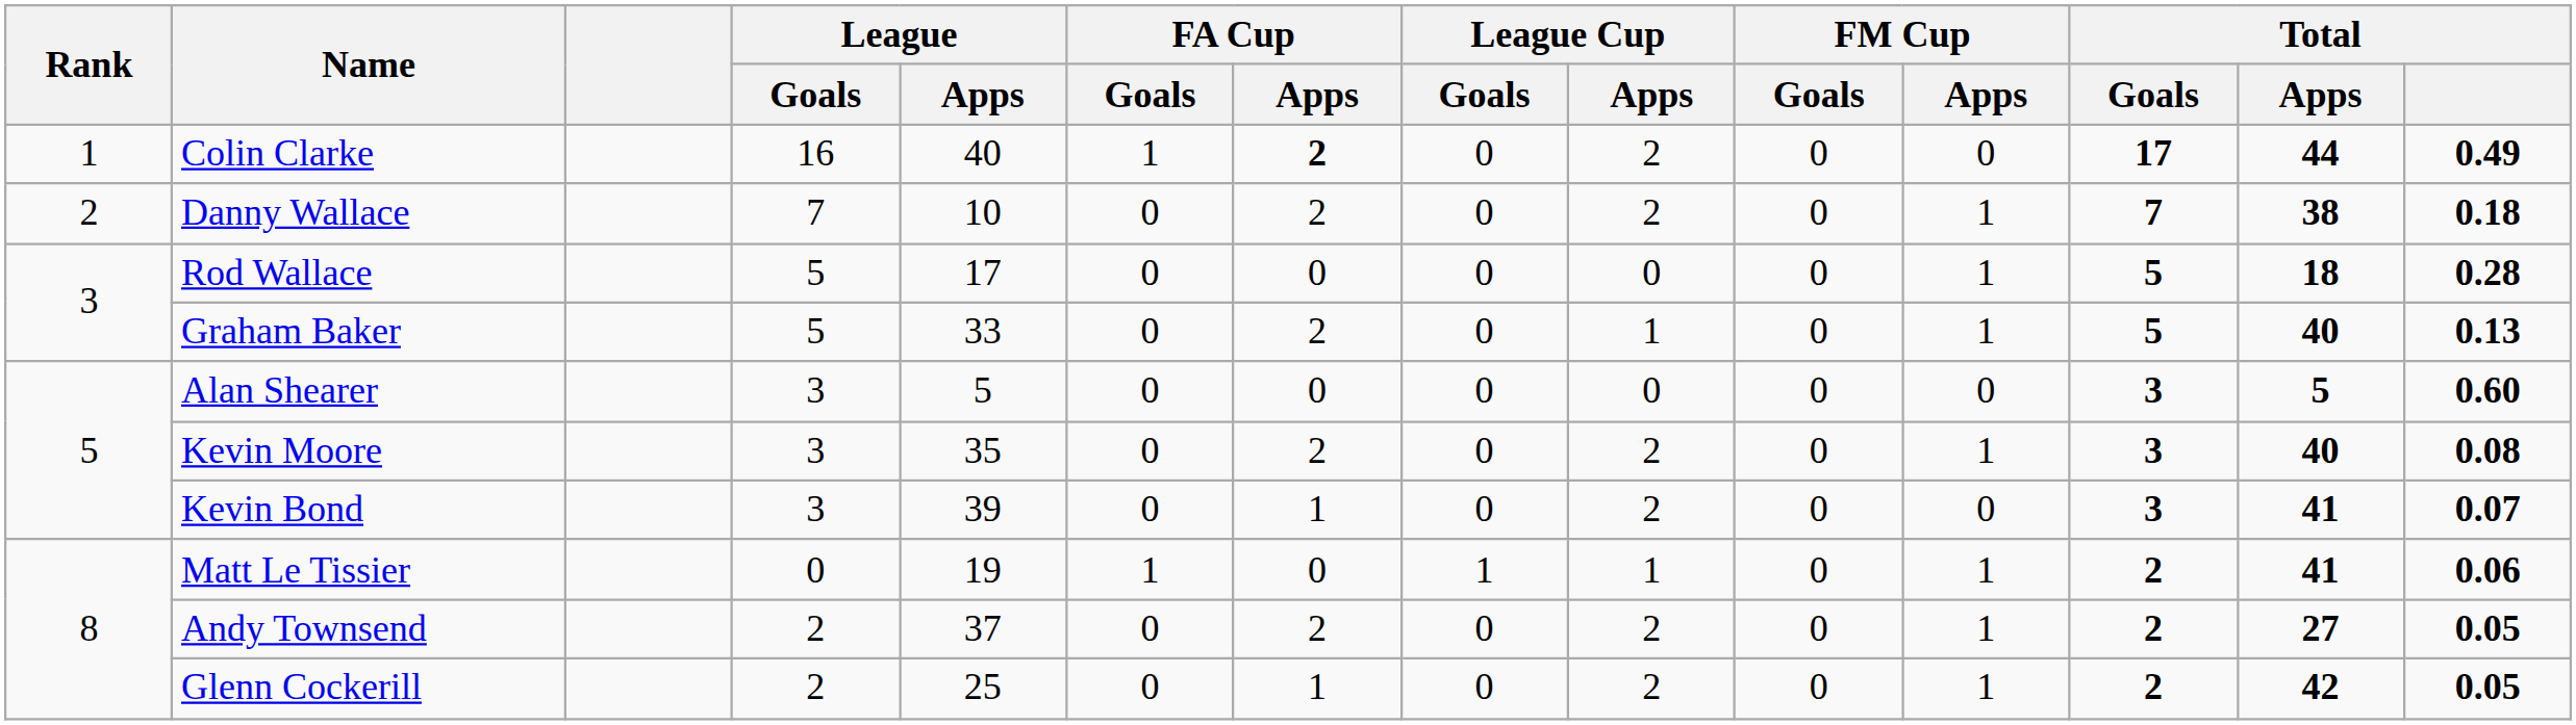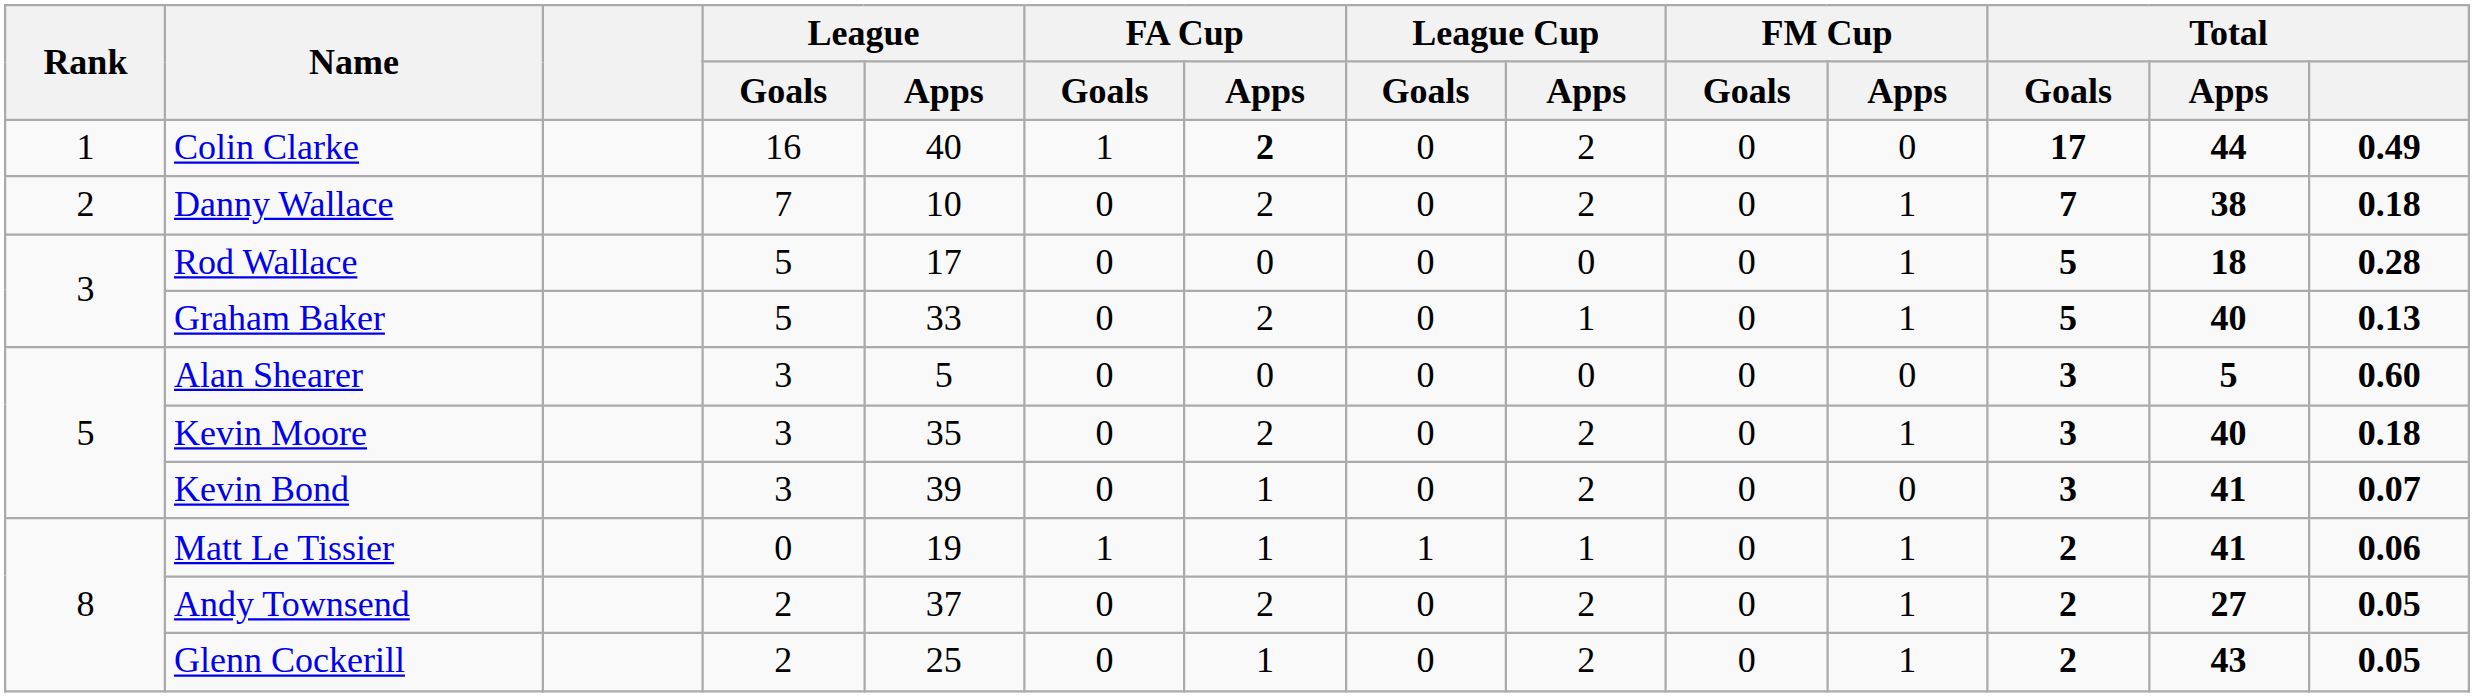 <table class="wikitable plainrowheaders" style="text-align:center;">
 <tr>
 <th scope="col" rowspan="2" style="width:4em;">Rank</th>
 <th scope="col" rowspan="2" style="width:10em;">Name</th>
 <th scope="col" rowspan="2" style="width:4em;"></th>
 <th scope="col" colspan="2">League</th>
 <th scope="col" colspan="2">FA Cup</th>
 <th scope="col" colspan="2">League Cup</th>
 <th scope="col" colspan="2">FM Cup</th>
 <th scope="col" colspan="3">Total</th>
 </tr>
 <tr>
 <th scope="col" style="width:4em;">Goals</th>
 <th scope="col" style="width:4em;">Apps</th>
 <th scope="col" style="width:4em;">Goals</th>
 <th scope="col" style="width:4em;">Apps</th>
 <th scope="col" style="width:4em;">Goals</th>
 <th scope="col" style="width:4em;">Apps</th>
 <th scope="col" style="width:4em;">Goals</th>
 <th scope="col" style="width:4em;">Apps</th>
 <th scope="col" style="width:4em;">Goals</th>
 <th scope="col" style="width:4em;">Apps</th>
 <th scope="col" style="width:4em;"></th>
 </tr>
 <tr>
 <td>1</td>
 <td align="left"><a href='#'>Colin Clarke</a></td>
 <td></td>
 <td>16</td>
 <td>40</td>
 <td>1</td>
 <td><strong>2</strong></td>
 <td>0</td>
 <td>2</td>
 <td>0</td>
 <td>0</td>
 <td><strong>17</strong></td>
 <td><strong>44</strong></td>
 <td><strong>0.49</strong></td>
 </tr>
 <tr>
 <td>2</td>
 <td align="left"><a href='#'>Danny Wallace</a></td>
 <td></td>
 <td>7</td>
 <td>10</td>
 <td>0</td>
 <td>2</td>
 <td>0</td>
 <td>2</td>
 <td>0</td>
 <td>1</td>
 <td><strong>7</strong></td>
 <td><strong>38</strong></td>
 <td><strong>0.18</strong></td>
 </tr>
 <tr>
 <td rowspan="2">3</td>
 <td align="left"><a href='#'>Rod Wallace</a></td>
 <td></td>
 <td>5</td>
 <td>17</td>
 <td>0</td>
 <td>0</td>
 <td>0</td>
 <td>0</td>
 <td>0</td>
 <td>1</td>
 <td><strong>5</strong></td>
 <td><strong>18</strong></td>
 <td><strong>0.28</strong></td>
 </tr>
 <tr>
 <td align="left"><a href='#'>Graham Baker</a></td>
 <td></td>
 <td>5</td>
 <td>33</td>
 <td>0</td>
 <td>2</td>
 <td>0</td>
 <td>1</td>
 <td>0</td>
 <td>1</td>
 <td><strong>5</strong></td>
 <td><strong>40</strong></td>
 <td><strong>0.13</strong></td>
 </tr>
 <tr>
 <td rowspan="3">5</td>
 <td align="left"><a href='#'>Alan Shearer</a></td>
 <td></td>
 <td>3</td>
 <td>5</td>
 <td>0</td>
 <td>0</td>
 <td>0</td>
 <td>0</td>
 <td>0</td>
 <td>0</td>
 <td><strong>3</strong></td>
 <td><strong>5</strong></td>
 <td><strong>0.60</strong></td>
 </tr>
 <tr>
 <td align="left"><a href='#'>Kevin Moore</a></td>
 <td></td>
 <td>3</td>
 <td>35</td>
 <td>0</td>
 <td>2</td>
 <td>0</td>
 <td>2</td>
 <td>0</td>
 <td>1</td>
 <td><strong>3</strong></td>
 <td><strong>40</strong></td>
-<td><strong>0.08</strong></td>
+<td><strong>0.18</strong></td>
 </tr>
 <tr>
 <td align="left"><a href='#'>Kevin Bond</a></td>
 <td></td>
 <td>3</td>
 <td>39</td>
 <td>0</td>
 <td>1</td>
 <td>0</td>
 <td>2</td>
 <td>0</td>
 <td>0</td>
 <td><strong>3</strong></td>
 <td><strong>41</strong></td>
 <td><strong>0.07</strong></td>
 </tr>
 <tr>
 <td rowspan="3">8</td>
 <td align="left"><a href='#'>Matt Le Tissier</a></td>
 <td></td>
 <td>0</td>
 <td>19</td>
 <td>1</td>
-<td>0</td>
+<td>1</td>
 <td>1</td>
 <td>1</td>
 <td>0</td>
 <td>1</td>
 <td><strong>2</strong></td>
 <td><strong>41</strong></td>
 <td><strong>0.06</strong></td>
 </tr>
 <tr>
 <td align="left"><a href='#'>Andy Townsend</a></td>
 <td></td>
 <td>2</td>
 <td>37</td>
 <td>0</td>
 <td>2</td>
 <td>0</td>
 <td>2</td>
 <td>0</td>
 <td>1</td>
 <td><strong>2</strong></td>
 <td><strong>27</strong></td>
 <td><strong>0.05</strong></td>
 </tr>
 <tr>
 <td align="left"><a href='#'>Glenn Cockerill</a></td>
 <td></td>
 <td>2</td>
 <td>25</td>
 <td>0</td>
 <td>1</td>
 <td>0</td>
 <td>2</td>
 <td>0</td>
 <td>1</td>
 <td><strong>2</strong></td>
-<td><strong>42</strong></td>
+<td><strong>43</strong></td>
 <td><strong>0.05</strong></td>
 </tr>
 </table>
